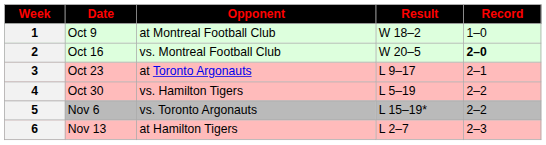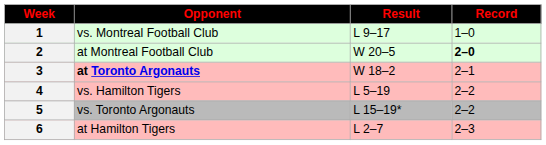 <table class="wikitable" width="80%">
 <tr align="center"  style="background:black;color:red;">
 <td><strong>Week</strong></td>
-<td><strong>Date</strong></td>
 <td><strong>Opponent</strong></td>
 <td><strong>Result</strong></td>
 <td><strong>Record</strong></td>
 </tr>
 <tr style="background:#ddffdd">
 <th>1</th>
-<td>Oct 9</td>
-<td>at Montreal Football Club</td>
-<td>W 18–2</td>
+<td>vs. Montreal Football Club</td>
+<td>L 9–17</td>
 <td>1–0</td>
 </tr>
 <tr style="background:#ddffdd">
 <th>2</th>
-<td>Oct 16</td>
-<td>vs. Montreal Football Club</td>
+<td>at Montreal Football Club</td>
 <td>W 20–5</td>
 <td><strong>2–0</strong></td>
 </tr>
 <tr style="background:#ffbbbb">
 <th>3</th>
-<td>Oct 23</td>
-<td>at <a href='#'>Toronto Argonauts</a></td>
-<td>L 9–17</td>
+<td><strong>at <a href='#'>Toronto Argonauts</a></strong></td>
+<td>W 18–2</td>
 <td>2–1</td>
 </tr>
 <tr style="background:#ffbbbb">
 <th>4</th>
-<td>Oct 30</td>
 <td>vs. Hamilton Tigers</td>
 <td>L 5–19</td>
 <td>2–2</td>
 </tr>
 <tr style="background:#bababa">
 <th>5</th>
-<td>Nov 6</td>
 <td>vs. Toronto Argonauts</td>
 <td>L 15–19*</td>
 <td>2–2</td>
 </tr>
 <tr style="background:#ffbbbb">
 <th>6</th>
-<td>Nov 13</td>
 <td>at Hamilton Tigers</td>
 <td>L 2–7</td>
 <td>2–3</td>
 </tr>
 </table>
